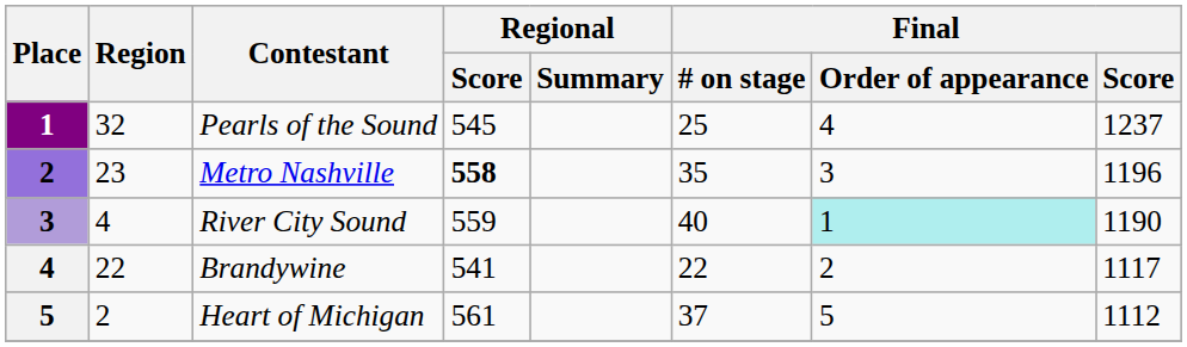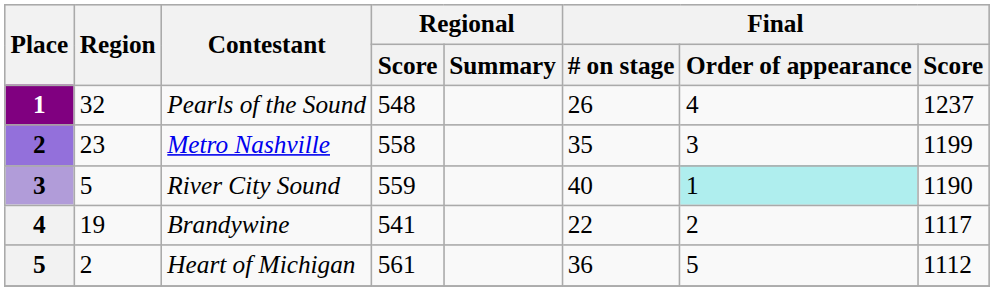 <table class="wikitable sortable">
 <tr>
 <th scope="col" rowspan="2">Place</th>
 <th scope="col" rowspan="2">Region</th>
 <th scope="col" rowspan="2">Contestant</th>
 <th scope="col" colspan="2">Regional</th>
 <th colspan="3">Final</th>
 </tr>
 <tr>
 <th scope="col">Score</th>
 <th scope="col" class="unsortable">Summary</th>
 <th># on stage</th>
 <th scope="col">Order of appearance</th>
 <th scope="col">Score</th>
 </tr>
 <tr>
 <th scope="row" style="background: #800080; color:#fff;">1</th>
 <td>32</td>
 <td><em>Pearls of the Sound</em></td>
-<td>545</td>
+<td>548</td>
 <td></td>
-<td>25</td>
+<td>26</td>
 <td>4</td>
 <td>1237</td>
 </tr>
 <tr>
 <th style="background: #9370DB;">2</th>
 <td>23</td>
 <td><em><a href='#'>Metro Nashville</a></em></td>
-<td><strong>558</strong></td>
+<td>558</td>
 <td></td>
 <td>35</td>
 <td>3</td>
-<td>1196</td>
+<td>1199</td>
 </tr>
 <tr>
 <th style="background: #B19CD9;">3</th>
-<td>4</td>
+<td>5</td>
 <td><em>River City Sound</em></td>
 <td>559</td>
 <td></td>
 <td>40</td>
 <td style="background: paleturquoise;">1</td>
 <td>1190</td>
 </tr>
 <tr>
 <th>4</th>
-<td>22</td>
+<td>19</td>
 <td><em>Brandywine</em></td>
 <td>541</td>
 <td></td>
 <td>22</td>
 <td>2</td>
 <td>1117</td>
 </tr>
 <tr>
 <th>5</th>
 <td>2</td>
 <td><em>Heart of Michigan</em></td>
 <td>561</td>
 <td></td>
-<td>37</td>
+<td>36</td>
 <td>5</td>
 <td>1112</td>
 </tr>
 <tr>
 </tr>
 </table>
